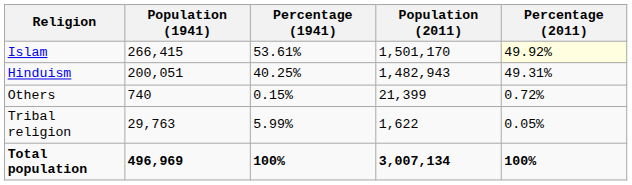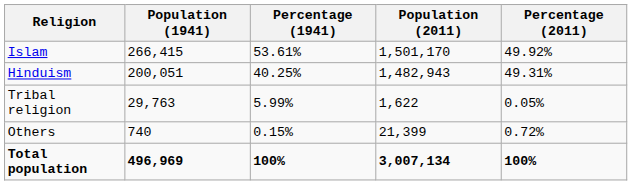 <table class="wikitable sortable">
 <tr>
 <th>Religion</th>
 <th>Population (1941)</th>
 <th>Percentage (1941)</th>
 <th>Population (2011)</th>
 <th>Percentage (2011)</th>
 </tr>
 <tr>
 <td><a href='#'>Islam</a> </td>
 <td>266,415</td>
 <td>53.61%</td>
 <td>1,501,170</td>
-<td style="background: lightyellow;">49.92%</td>
+<td>49.92%</td>
 </tr>
 <tr>
 <td><a href='#'>Hinduism</a> </td>
 <td>200,051</td>
 <td>40.25%</td>
 <td>1,482,943</td>
 <td>49.31%</td>
 </tr>
 <tr>
+<td>Tribal religion</td>
+<td>29,763</td>
+<td>5.99%</td>
+<td>1,622</td>
+<td>0.05%</td>
+</tr>
+<tr>
 <td>Others</td>
 <td>740</td>
 <td>0.15%</td>
 <td>21,399</td>
 <td>0.72%</td>
-</tr>
-<tr>
-<td>Tribal religion</td>
-<td>29,763</td>
-<td>5.99%</td>
-<td>1,622</td>
-<td>0.05%</td>
 </tr>
 <tr>
 <td><strong>Total population</strong></td>
 <td><strong>496,969</strong></td>
 <td><strong>100%</strong></td>
 <td><strong>3,007,134</strong></td>
 <td><strong>100%</strong></td>
 </tr>
 </table>
